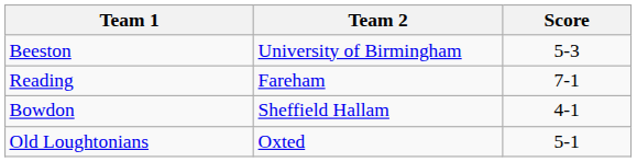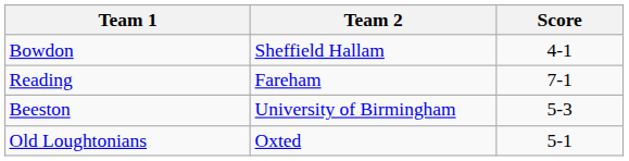 <table class="wikitable" style="font-size: 100%">
 <tr>
 <th width=200>Team 1</th>
 <th width=200>Team 2</th>
 <th width=100>Score</th>
 </tr>
 <tr>
-<td><a href='#'>Beeston</a></td>
-<td><a href='#'>University of Birmingham</a></td>
-<td align=center>5-3</td>
+<td><a href='#'>Bowdon</a></td>
+<td><a href='#'>Sheffield Hallam</a></td>
+<td align=center>4-1</td>
 </tr>
 <tr>
 <td><a href='#'>Reading</a></td>
 <td><a href='#'>Fareham</a></td>
 <td align=center>7-1</td>
 </tr>
 <tr>
-<td><a href='#'>Bowdon</a></td>
-<td><a href='#'>Sheffield Hallam</a></td>
-<td align=center>4-1</td>
+<td><a href='#'>Beeston</a></td>
+<td><a href='#'>University of Birmingham</a></td>
+<td align=center>5-3</td>
 </tr>
 <tr>
 <td><a href='#'>Old Loughtonians</a></td>
 <td><a href='#'>Oxted</a></td>
 <td align=center>5-1</td>
 </tr>
 </table>
